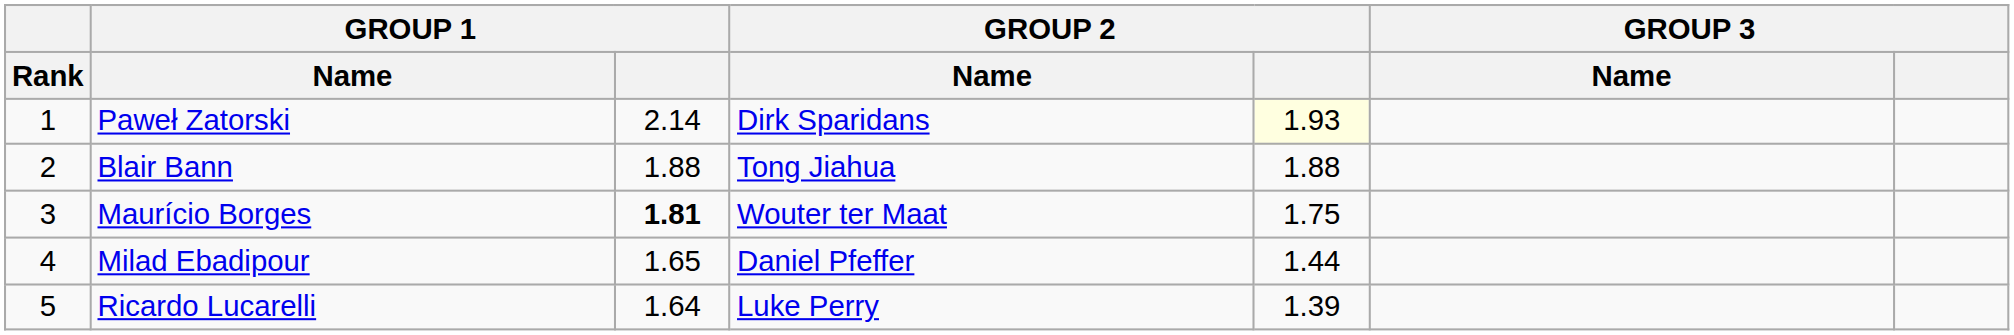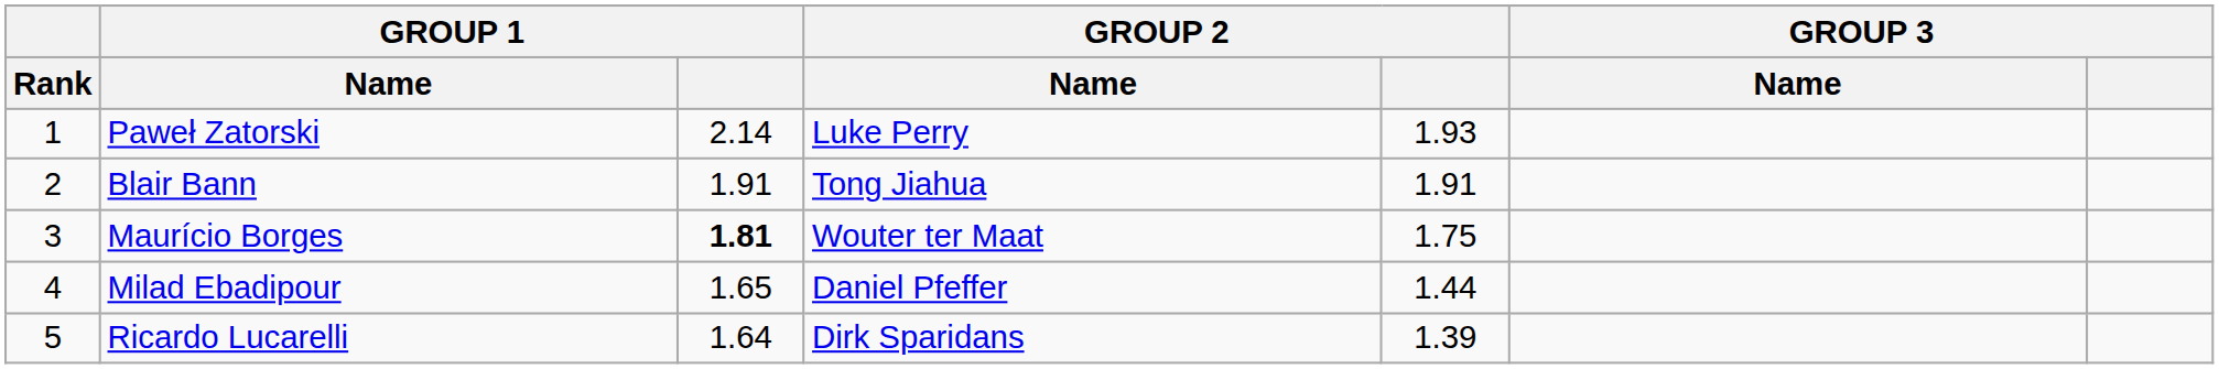 <table class="wikitable" style="font-size:90%">
 <tr>
 <th></th>
 <th colspan="2">GROUP 1</th>
 <th colspan="2">GROUP 2</th>
 <th colspan="2">GROUP 3</th>
 </tr>
 <tr>
 <th width=30>Rank</th>
 <th width=250>Name</th>
 <th width=50></th>
 <th width=250>Name</th>
 <th width=50></th>
 <th width=250>Name</th>
 <th width=50></th>
 </tr>
 <tr>
 <td align=center>1</td>
 <td> <a href='#'>Paweł Zatorski</a></td>
 <td align=center>2.14</td>
-<td> <a href='#'>Dirk Sparidans</a></td>
-<td align=center style="background: lightyellow;">1.93</td>
+<td> <a href='#'>Luke Perry</a></td>
+<td align=center>1.93</td>
 <td></td>
 <td align=center></td>
 </tr>
 <tr>
 <td align=center>2</td>
 <td> <a href='#'>Blair Bann</a></td>
-<td align=center>1.88</td>
+<td align=center>1.91</td>
 <td> <a href='#'>Tong Jiahua</a></td>
-<td align=center>1.88</td>
+<td align=center>1.91</td>
 <td></td>
 <td align=center></td>
 </tr>
 <tr>
 <td align=center>3</td>
 <td> <a href='#'>Maurício Borges</a></td>
 <td align=center><strong>1.81</strong></td>
 <td> <a href='#'>Wouter ter Maat</a></td>
 <td align=center>1.75</td>
 <td></td>
 <td align=center></td>
 </tr>
 <tr>
 <td align=center>4</td>
 <td> <a href='#'>Milad Ebadipour</a></td>
 <td align=center>1.65</td>
 <td> <a href='#'>Daniel Pfeffer</a></td>
 <td align=center>1.44</td>
 <td></td>
 <td align=center></td>
 </tr>
 <tr>
 <td align=center>5</td>
 <td> <a href='#'>Ricardo Lucarelli</a></td>
 <td align=center>1.64</td>
-<td> <a href='#'>Luke Perry</a></td>
+<td> <a href='#'>Dirk Sparidans</a></td>
 <td align=center>1.39</td>
 <td></td>
 <td align=center></td>
 </tr>
 </table>
